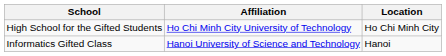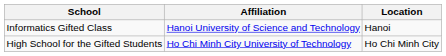 <table class="wikitable">
 <tr>
 <th>School</th>
 <th>Affiliation</th>
 <th>Location</th>
 </tr>
 <tr>
+<td>Informatics Gifted Class</td>
+<td><a href='#'>Hanoi University of Science and Technology</a></td>
+<td>Hanoi</td>
+</tr>
+<tr>
 <td>High School for the Gifted Students</td>
 <td><a href='#'>Ho Chi Minh City University of Technology</a></td>
 <td>Ho Chi Minh City</td>
 </tr>
-<tr>
-<td>Informatics Gifted Class</td>
-<td><a href='#'>Hanoi University of Science and Technology</a></td>
-<td>Hanoi</td>
-</tr>
 </table>
